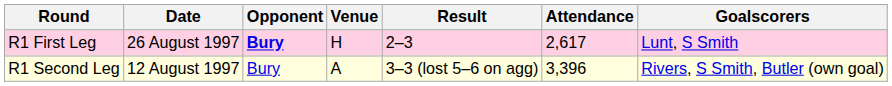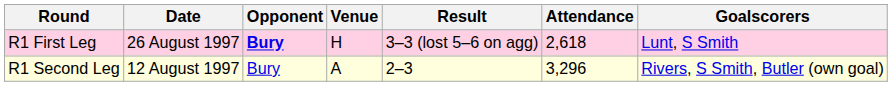 <table class="wikitable">
 <tr>
 <th>Round</th>
 <th>Date</th>
 <th>Opponent</th>
 <th>Venue</th>
 <th>Result</th>
 <th>Attendance</th>
 <th>Goalscorers</th>
 </tr>
 <tr style="background-color: #ffd0e3;">
 <td>R1 First Leg</td>
 <td>26 August 1997</td>
 <td><strong><a href='#'>Bury</a></strong></td>
 <td>H</td>
-<td>2–3</td>
-<td>2,617</td>
+<td>3–3 (lost 5–6 on agg)</td>
+<td>2,618</td>
 <td><a href='#'>Lunt</a>, <a href='#'>S Smith</a></td>
 </tr>
 <tr style="background-color: #ffffdd;">
 <td>R1 Second Leg</td>
 <td>12 August 1997</td>
 <td><a href='#'>Bury</a></td>
 <td>A</td>
-<td>3–3 (lost 5–6 on agg)</td>
-<td>3,396</td>
+<td>2–3</td>
+<td>3,296</td>
 <td><a href='#'>Rivers</a>, <a href='#'>S Smith</a>, <a href='#'>Butler</a> (own goal)</td>
 </tr>
 </table>
